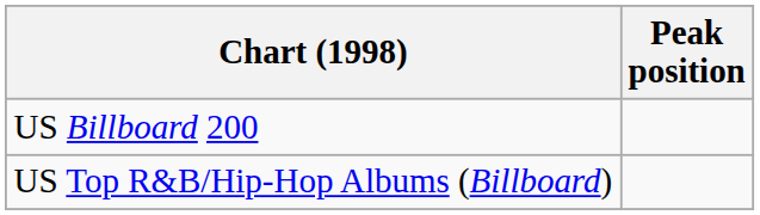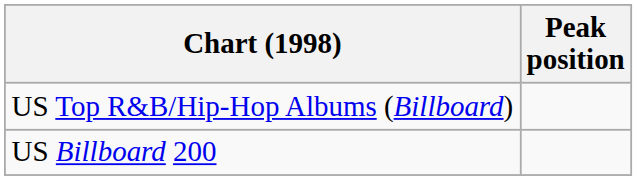 <table class="wikitable sortable">
 <tr>
 <th>Chart (1998)</th>
 <th>Peak<br>position</th>
 </tr>
 <tr>
+<td>US <a href='#'>Top R&B/Hip-Hop Albums</a> (<a href='#'><em>Billboard</em></a>)</td>
+<td></td>
+</tr>
+<tr>
 <td>US <em><a href='#'>Billboard</a></em> <a href='#'>200</a></td>
 <td></td>
 </tr>
-<tr>
-<td>US <a href='#'>Top R&B/Hip-Hop Albums</a> (<a href='#'><em>Billboard</em></a>)</td>
-<td></td>
-</tr>
 </table>
